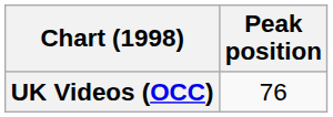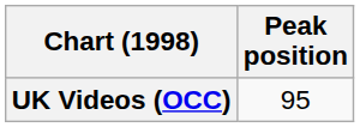 <table class="wikitable plainrowheaders sortable" style="text-align:center">
 <tr>
 <th>Chart (1998)</th>
 <th>Peak<br>position</th>
 </tr>
 <tr>
 <th scope="row">UK Videos (<a href='#'>OCC</a>)</th>
-<td>76</td>
+<td>95</td>
 </tr>
 </table>
